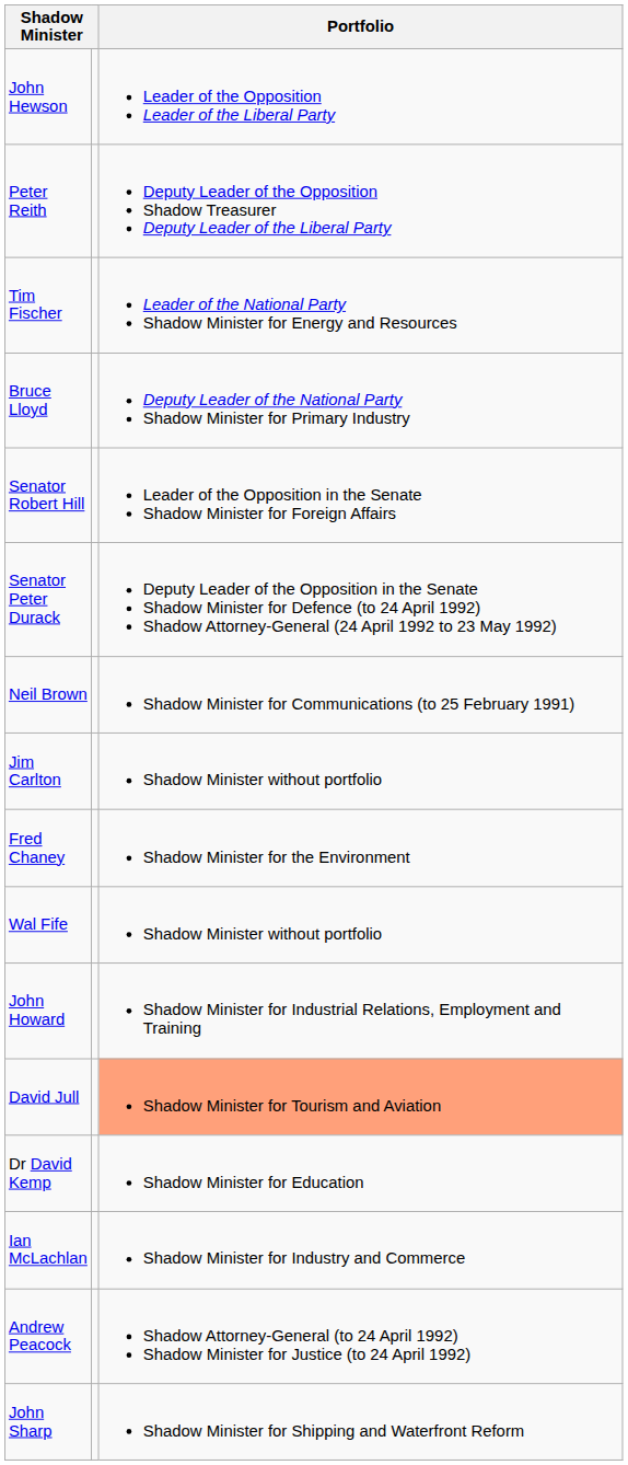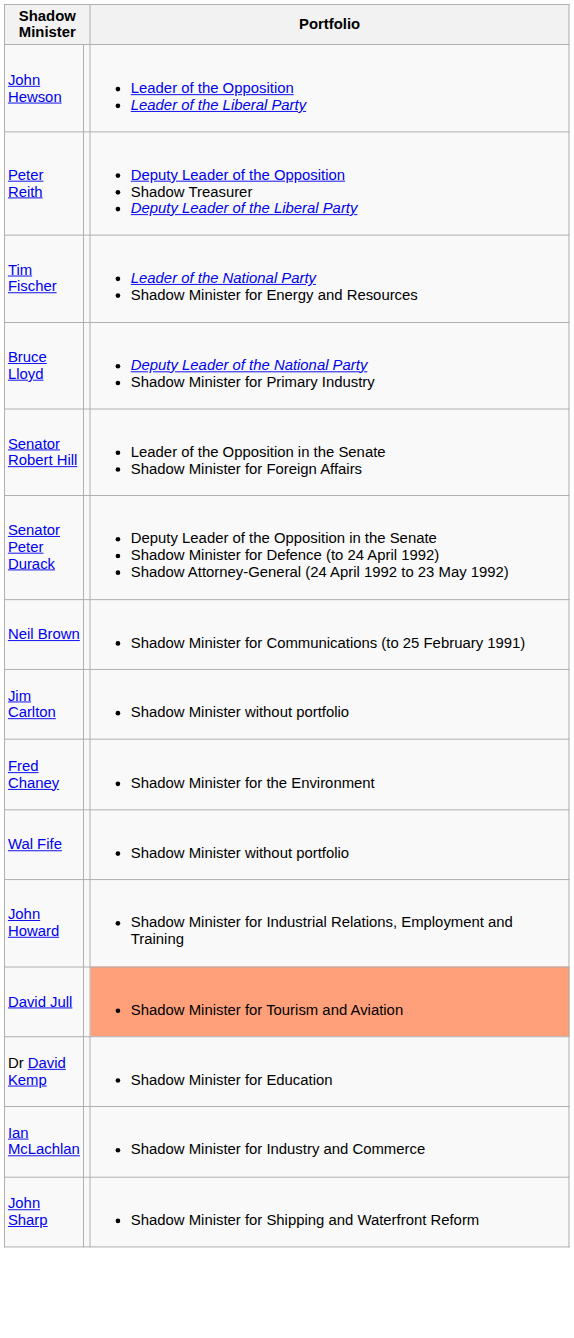 <table class="wikitable">
 <tr>
 <th width=80 colspan="2">Shadow Minister</th>
 <th width=725>Portfolio</th>
 </tr>
 <tr>
 <td><a href='#'>John Hewson</a> </td>
 <td></td>
 <td><br><ul><li><a href='#'>Leader of the Opposition</a></li><li><a href='#'><em>Leader of the Liberal Party</em></a></li></ul></td>
 </tr>
 <tr>
 <td><a href='#'>Peter Reith</a> </td>
 <td></td>
 <td><br><ul><li><a href='#'>Deputy Leader of the Opposition</a></li><li>Shadow Treasurer</li><li><a href='#'><em>Deputy Leader of the Liberal Party</em></a></li></ul></td>
 </tr>
 <tr>
 <td><a href='#'>Tim Fischer</a> </td>
 <td></td>
 <td><br><ul><li><a href='#'><em>Leader of the National Party</em></a></li><li>Shadow Minister for Energy and Resources</li></ul></td>
 </tr>
 <tr>
 <td><a href='#'>Bruce Lloyd</a> </td>
 <td></td>
 <td><br><ul><li><a href='#'><em>Deputy Leader of the National Party</em></a></li><li>Shadow Minister for Primary Industry</li></ul></td>
 </tr>
 <tr>
 <td><a href='#'>Senator</a> <a href='#'>Robert Hill</a></td>
 <td></td>
 <td><br><ul><li>Leader of the Opposition in the Senate</li><li>Shadow Minister for Foreign Affairs</li></ul></td>
 </tr>
 <tr>
 <td><a href='#'>Senator</a> <a href='#'>Peter Durack</a></td>
 <td></td>
 <td><br><ul><li>Deputy Leader of the Opposition in the Senate</li><li>Shadow Minister for Defence (to 24 April 1992)</li><li>Shadow Attorney-General (24 April 1992 to 23 May 1992)</li></ul></td>
 </tr>
 <tr>
 <td><a href='#'>Neil Brown</a> </td>
 <td></td>
 <td><br><ul><li>Shadow Minister for Communications (to 25 February 1991)</li></ul></td>
 </tr>
 <tr>
 <td><a href='#'>Jim Carlton</a> </td>
 <td></td>
 <td><br><ul><li>Shadow Minister without portfolio</li></ul></td>
 </tr>
 <tr>
 <td><a href='#'>Fred Chaney</a> </td>
 <td></td>
 <td><br><ul><li>Shadow Minister for the Environment</li></ul></td>
 </tr>
 <tr>
 <td><a href='#'>Wal Fife</a> </td>
 <td></td>
 <td><br><ul><li>Shadow Minister without portfolio</li></ul></td>
 </tr>
 <tr>
 <td><a href='#'>John Howard</a> </td>
 <td></td>
 <td><br><ul><li>Shadow Minister for Industrial Relations, Employment and Training</li></ul></td>
 </tr>
 <tr>
 <td><a href='#'>David Jull</a> </td>
 <td></td>
 <td style="background: lightsalmon;"><br><ul><li>Shadow Minister for Tourism and Aviation</li></ul></td>
 </tr>
 <tr>
 <td>Dr <a href='#'>David Kemp</a> </td>
 <td></td>
 <td><br><ul><li>Shadow Minister for Education</li></ul></td>
 </tr>
 <tr>
 <td><a href='#'>Ian McLachlan</a> </td>
 <td></td>
 <td><br><ul><li>Shadow Minister for Industry and Commerce</li></ul></td>
 </tr>
 <tr>
-<td><a href='#'>Andrew Peacock</a> </td>
-<td></td>
-<td><br><ul><li>Shadow Attorney-General (to 24 April 1992)</li><li>Shadow Minister for Justice (to 24 April 1992)</li></ul></td>
-</tr>
-<tr>
 <td><a href='#'>John Sharp</a> </td>
 <td></td>
 <td><br><ul><li>Shadow Minister for Shipping and Waterfront Reform</li></ul></td>
 </tr>
 </table>
